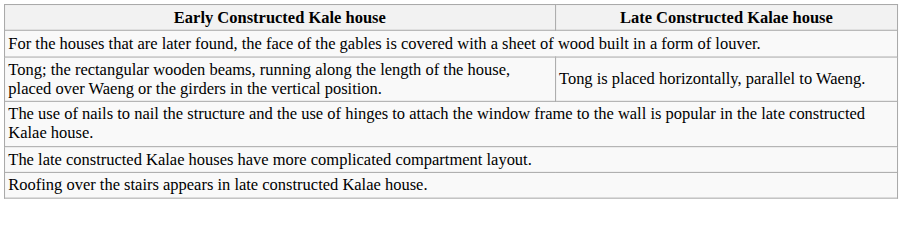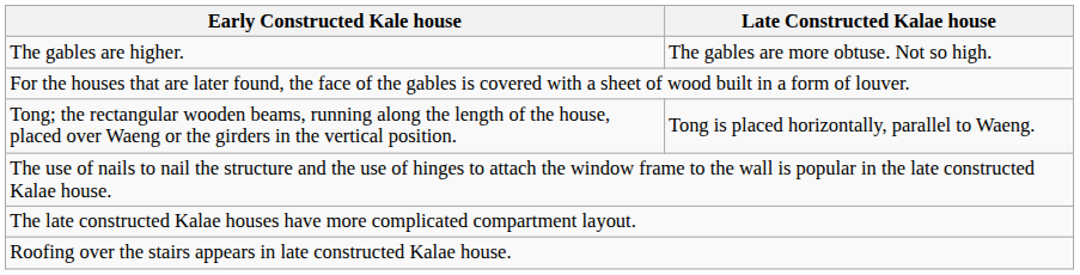 <table class="wikitable">
 <tr>
 <th>Early Constructed Kale house</th>
 <th>Late Constructed Kalae house</th>
+</tr>
+<tr>
+<td>The gables are higher.</td>
+<td>The gables are more obtuse. Not so high.</td>
 </tr>
 <tr>
 <td colspan="2">For the houses that are later found, the face of the gables is covered with a sheet of wood built in a form of louver.</td>
 </tr>
 <tr>
 <td>Tong; the rectangular wooden beams, running along the length of the house,<br>placed over Waeng or the girders in the vertical position.</td>
 <td>Tong is placed horizontally, parallel to Waeng.</td>
 </tr>
 <tr>
 <td colspan="2">The use of nails to nail the structure and the use of hinges to attach the window frame to the wall is popular in the late constructed Kalae house.</td>
 </tr>
 <tr>
 <td colspan="2">The late constructed Kalae houses have more complicated compartment layout.</td>
 </tr>
 <tr>
 <td colspan="2">Roofing over the stairs appears in late constructed Kalae house.</td>
 </tr>
 </table>
